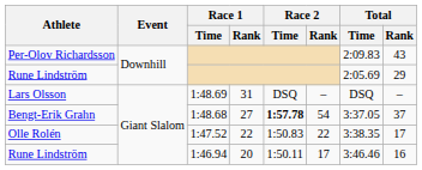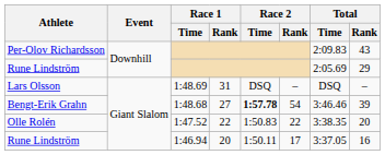 <table class="wikitable" style="font-size:90%">
 <tr>
 <th rowspan="2">Athlete</th>
 <th rowspan="2">Event</th>
 <th colspan="2">Race 1</th>
 <th colspan="2">Race 2</th>
 <th colspan="2">Total</th>
 </tr>
 <tr>
 <th>Time</th>
 <th>Rank</th>
 <th>Time</th>
 <th>Rank</th>
 <th>Time</th>
 <th>Rank</th>
 </tr>
 <tr>
 <td><a href='#'>Per-Olov Richardsson</a></td>
 <td rowspan="2">Downhill</td>
 <td colspan="4" bgcolor="wheat"></td>
 <td align="center">2:09.83</td>
 <td align="center">43</td>
 </tr>
 <tr>
 <td><a href='#'>Rune Lindström</a></td>
 <td colspan="4" bgcolor="wheat"></td>
 <td align="center">2:05.69</td>
 <td align="center">29</td>
 </tr>
 <tr>
 <td><a href='#'>Lars Olsson</a></td>
 <td rowspan="4">Giant Slalom</td>
 <td align="center">1:48.69</td>
 <td align="center">31</td>
 <td align="center">DSQ</td>
 <td align="center">–</td>
 <td align="center">DSQ</td>
 <td align="center">–</td>
 </tr>
 <tr>
 <td><a href='#'>Bengt-Erik Grahn</a></td>
 <td align="center">1:48.68</td>
 <td align="center">27</td>
 <td align="center"><strong>1:57.78</strong></td>
 <td align="center">54</td>
-<td align="center">3:37.05</td>
-<td align="center">37</td>
+<td align="center">3:46.46</td>
+<td align="center">39</td>
 </tr>
 <tr>
 <td><a href='#'>Olle Rolén</a></td>
 <td align="center">1:47.52</td>
 <td align="center">22</td>
 <td align="center">1:50.83</td>
 <td align="center">22</td>
 <td align="center">3:38.35</td>
-<td align="center">17</td>
+<td align="center">20</td>
 </tr>
 <tr>
 <td><a href='#'>Rune Lindström</a></td>
 <td align="center">1:46.94</td>
 <td align="center">20</td>
 <td align="center">1:50.11</td>
 <td align="center">17</td>
-<td align="center">3:46.46</td>
+<td align="center">3:37.05</td>
 <td align="center">16</td>
 </tr>
 </table>
